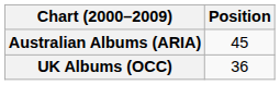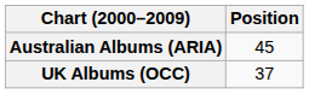 <table class="wikitable sortable plainrowheaders" style="text-align:center;">
 <tr>
 <th scope="col">Chart (2000–2009)</th>
 <th scope="col">Position</th>
 </tr>
 <tr>
 <th scope="row">Australian Albums (ARIA)</th>
 <td>45</td>
 </tr>
 <tr>
 <th scope="row">UK Albums (OCC)</th>
-<td>36</td>
+<td>37</td>
 </tr>
 </table>
